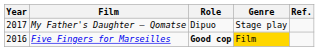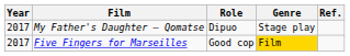 <table class="wikitable">
 <tr>
 <th>Year</th>
 <th>Film</th>
 <th>Role</th>
 <th>Genre</th>
 <th>Ref.</th>
 </tr>
 <tr>
 <td>2017</td>
 <td><em>My Father's Daughter – Qomatse</em></td>
 <td>Dipuo</td>
 <td>Stage play</td>
 <td></td>
 </tr>
 <tr>
-<td>2016</td>
+<td>2017</td>
 <td><em><a href='#'>Five Fingers for Marseilles</a></em></td>
-<td><strong>Good cop</strong></td>
+<td>Good cop</td>
 <td style="background: gold;">Film</td>
 <td></td>
 </tr>
 </table>
